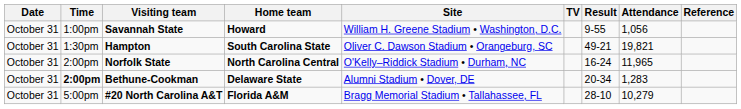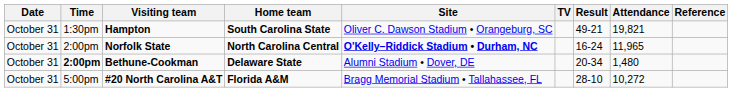 <table class="wikitable" style="font-size:95%;">
 <tr>
 <th>Date</th>
 <th>Time</th>
 <th>Visiting team</th>
 <th>Home team</th>
 <th>Site</th>
 <th>TV</th>
 <th>Result</th>
 <th>Attendance</th>
 <th class="unsortable">Reference</th>
-</tr>
-<tr bgcolor=>
-<td>October 31</td>
-<td>1:00pm</td>
-<td><strong>Savannah State</strong></td>
-<td><strong>Howard</strong></td>
-<td><a href='#'>William H. Greene Stadium</a> • <a href='#'>Washington, D.C.</a></td>
-<td></td>
-<td>9-55</td>
-<td>1,056</td>
-<td></td>
 </tr>
 <tr bgcolor=>
 <td>October 31</td>
 <td>1:30pm</td>
 <td><strong>Hampton</strong></td>
 <td><strong>South Carolina State</strong></td>
 <td><a href='#'>Oliver C. Dawson Stadium</a> • <a href='#'>Orangeburg, SC</a></td>
 <td></td>
 <td>49-21</td>
 <td>19,821</td>
 <td></td>
 </tr>
 <tr bgcolor=>
 <td>October 31</td>
 <td>2:00pm</td>
 <td><strong>Norfolk State</strong></td>
 <td><strong>North Carolina Central</strong></td>
-<td><a href='#'>O'Kelly–Riddick Stadium</a> • <a href='#'>Durham, NC</a></td>
+<td><strong><a href='#'>O'Kelly–Riddick Stadium</a> • <a href='#'>Durham, NC</a></strong></td>
 <td></td>
 <td>16-24</td>
 <td>11,965</td>
 <td></td>
 </tr>
 <tr bgcolor=>
 <td>October 31</td>
 <td><strong>2:00pm</strong></td>
 <td><strong>Bethune-Cookman</strong></td>
 <td><strong>Delaware State</strong></td>
 <td><a href='#'>Alumni Stadium</a> • <a href='#'>Dover, DE</a></td>
 <td></td>
 <td>20-34</td>
-<td>1,283</td>
+<td>1,480</td>
 <td></td>
 </tr>
 <tr bgcolor=>
 <td>October 31</td>
 <td>5:00pm</td>
 <td><strong>#20 North Carolina A&T</strong></td>
 <td><strong>Florida A&M</strong></td>
 <td><a href='#'>Bragg Memorial Stadium</a> • <a href='#'>Tallahassee, FL</a></td>
 <td></td>
 <td>28-10</td>
-<td>10,279</td>
+<td>10,272</td>
 <td></td>
 </tr>
 </table>
